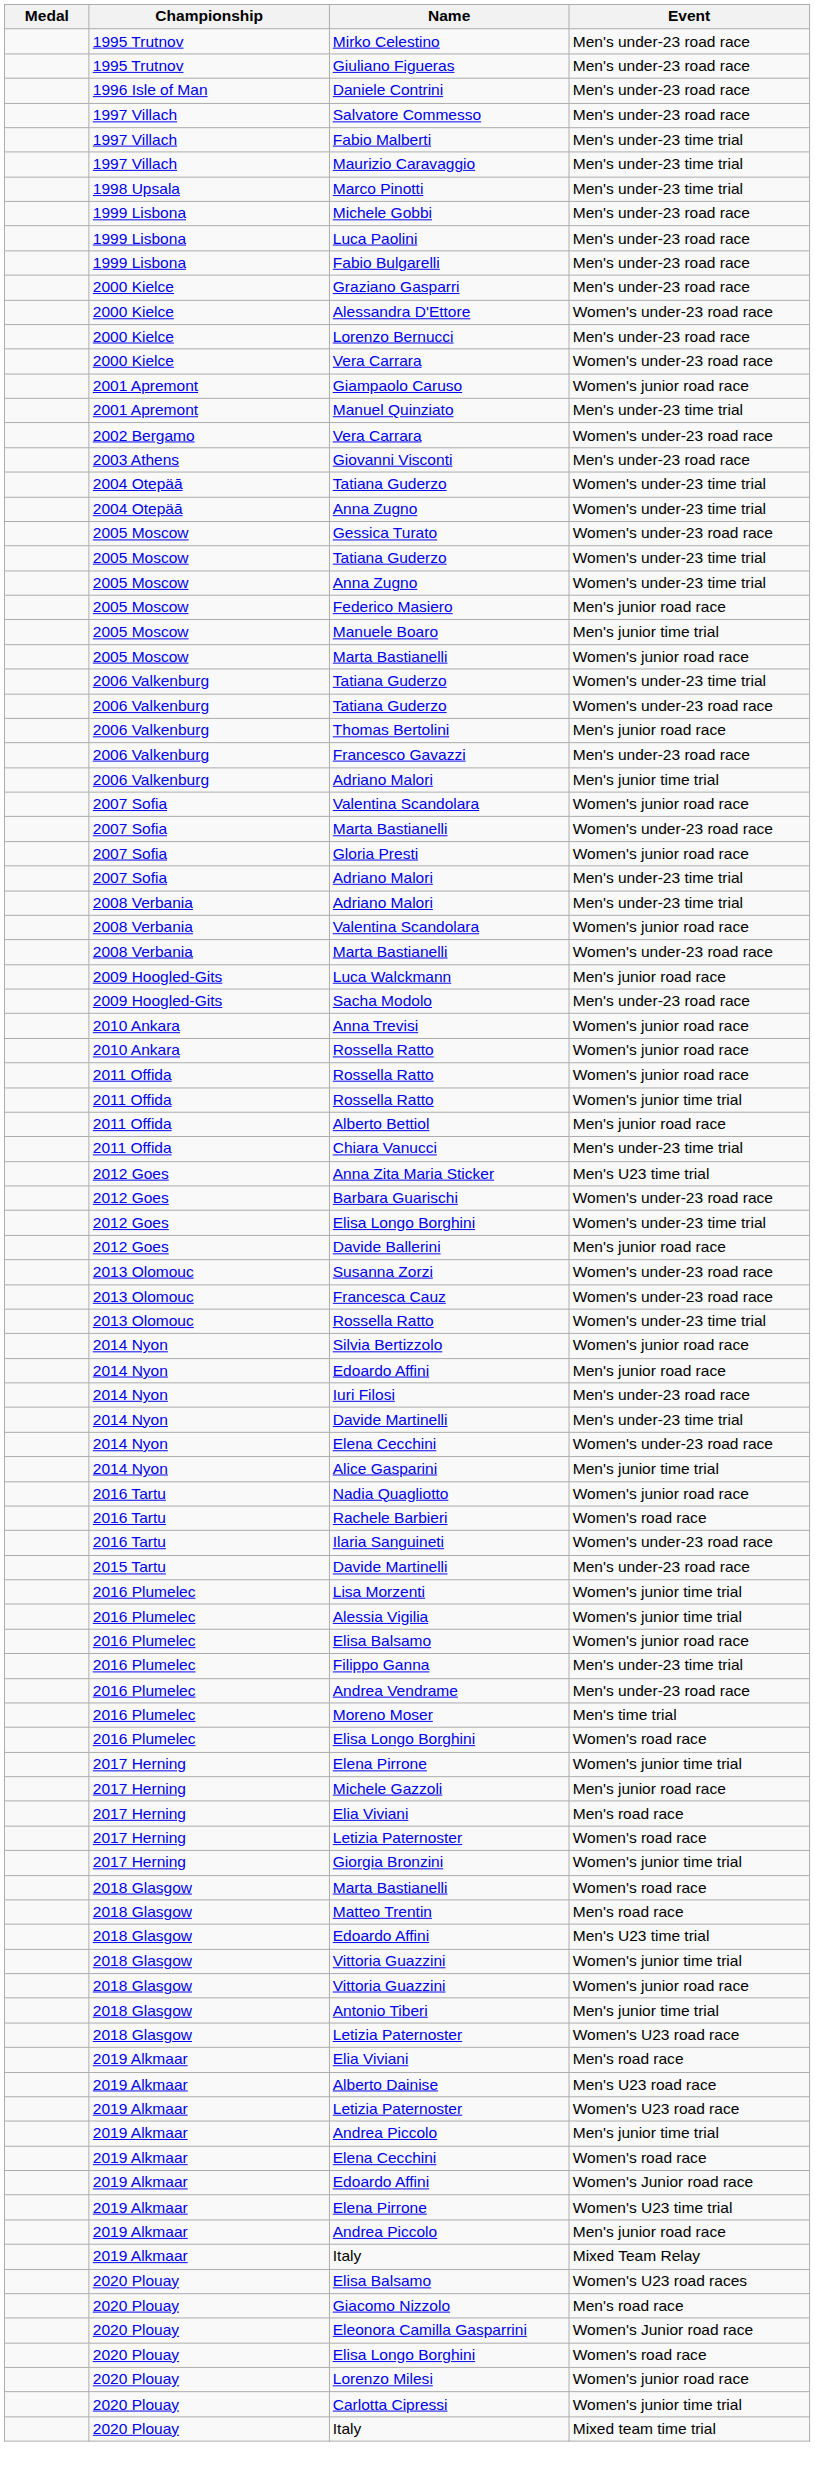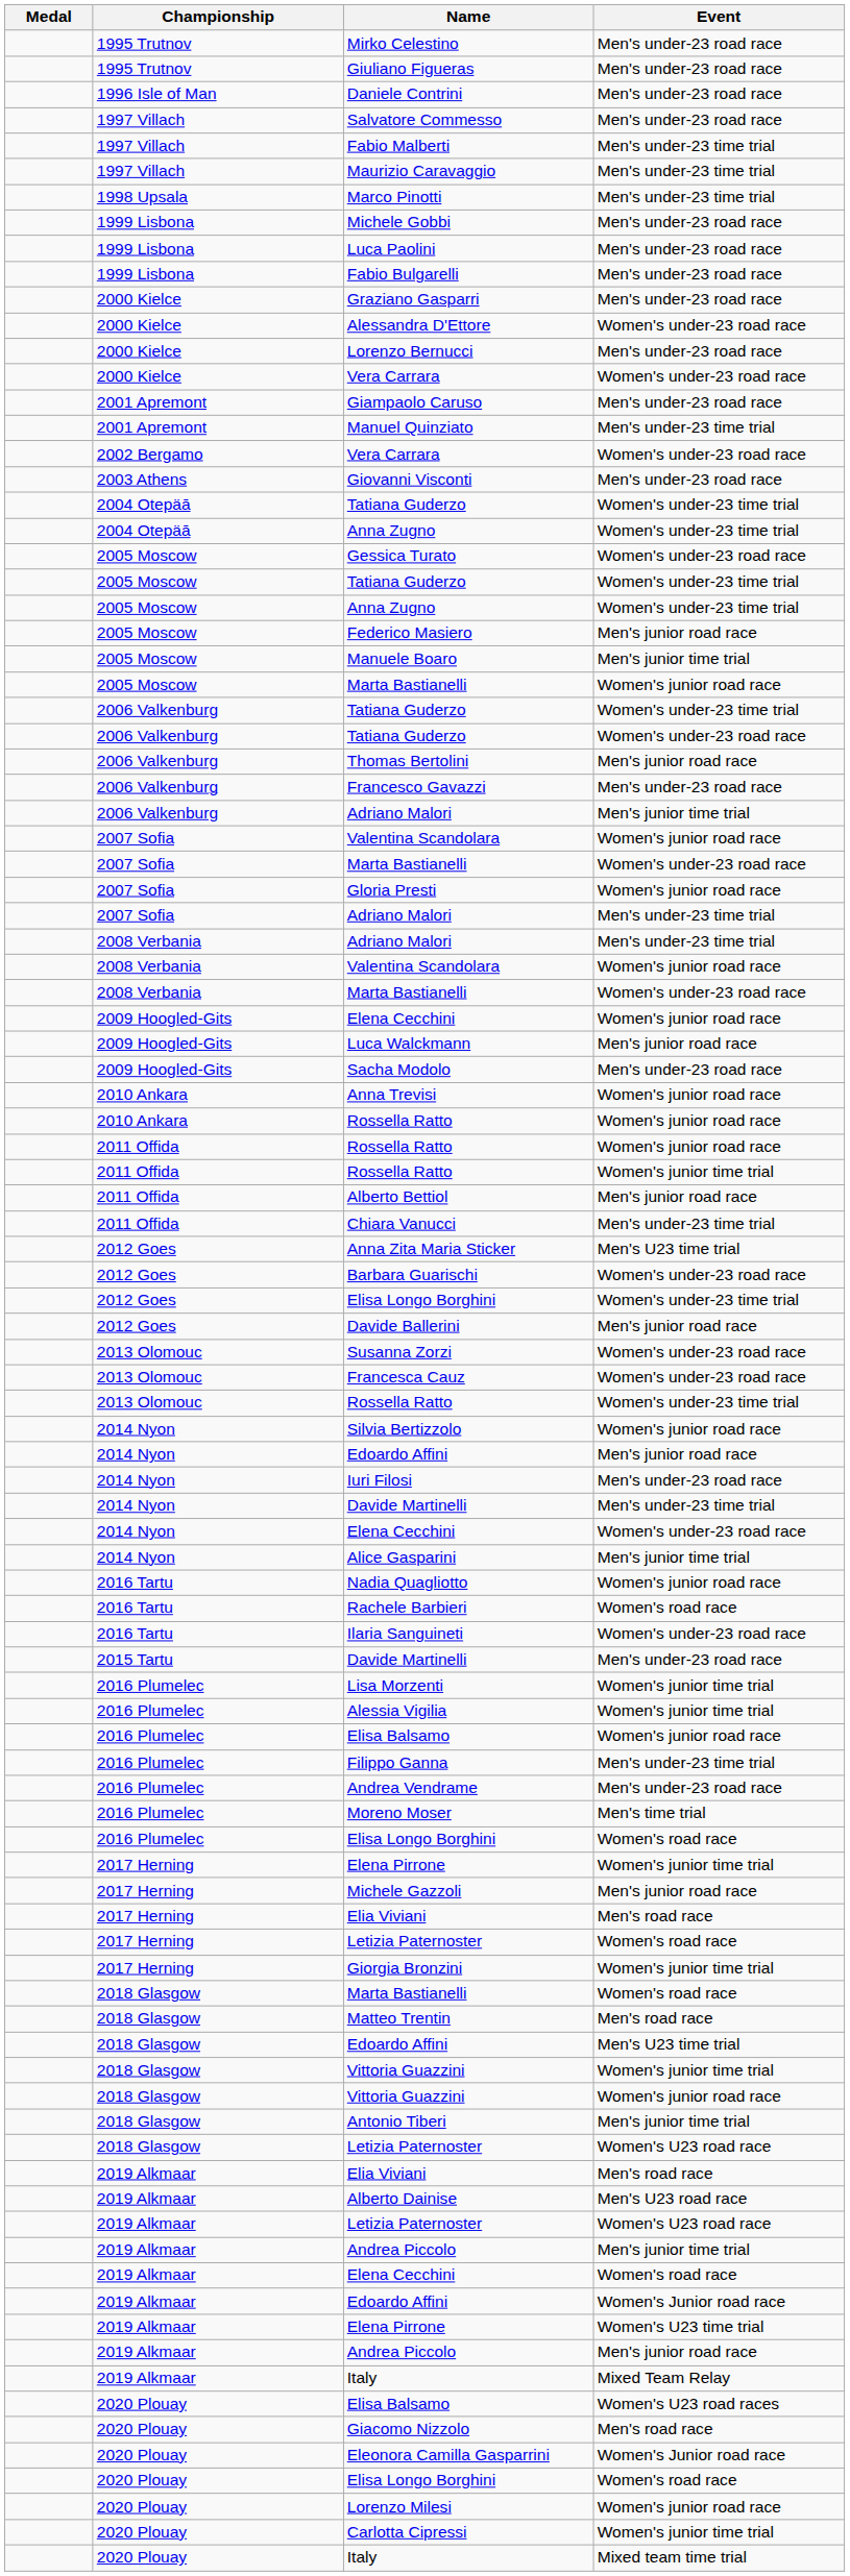 <table class="wikitable sortable">
 <tr>
 <th style="width:5em">Medal</th>
 <th style="width:15em">Championship</th>
 <th style="width:15em">Name</th>
 <th style="width:15em">Event</th>
 </tr>
 <tr>
 <td></td>
 <td> <a href='#'>1995 Trutnov</a></td>
 <td><a href='#'>Mirko Celestino</a></td>
 <td>Men's  under-23 road race</td>
 </tr>
 <tr>
 <td></td>
 <td> <a href='#'>1995 Trutnov</a></td>
 <td><a href='#'>Giuliano Figueras</a></td>
 <td>Men's under-23 road race</td>
 </tr>
 <tr>
 <td></td>
 <td> <a href='#'>1996 Isle of Man</a></td>
 <td><a href='#'>Daniele Contrini</a></td>
 <td>Men's under-23 road race</td>
 </tr>
 <tr>
 <td></td>
 <td> <a href='#'>1997 Villach</a></td>
 <td><a href='#'>Salvatore Commesso</a></td>
 <td>Men's  under-23 road race</td>
 </tr>
 <tr>
 <td></td>
 <td> <a href='#'>1997 Villach</a></td>
 <td><a href='#'>Fabio Malberti</a></td>
 <td>Men's  under-23 time trial</td>
 </tr>
 <tr>
 <td></td>
 <td> <a href='#'>1997 Villach</a></td>
 <td><a href='#'>Maurizio Caravaggio</a></td>
 <td>Men's  under-23 time trial</td>
 </tr>
 <tr>
 <td></td>
 <td> <a href='#'>1998 Upsala</a></td>
 <td><a href='#'>Marco Pinotti</a></td>
 <td>Men's  under-23 time trial</td>
 </tr>
 <tr>
 <td></td>
 <td> <a href='#'>1999 Lisbona</a></td>
 <td><a href='#'>Michele Gobbi</a></td>
 <td>Men's  under-23 road race</td>
 </tr>
 <tr>
 <td></td>
 <td> <a href='#'>1999 Lisbona</a></td>
 <td><a href='#'>Luca Paolini</a></td>
 <td>Men's  under-23 road race</td>
 </tr>
 <tr>
 <td></td>
 <td> <a href='#'>1999 Lisbona</a></td>
 <td><a href='#'>Fabio Bulgarelli</a></td>
 <td>Men's  under-23 road race</td>
 </tr>
 <tr>
 <td></td>
 <td> <a href='#'>2000 Kielce</a></td>
 <td><a href='#'>Graziano Gasparri</a></td>
 <td>Men's  under-23 road race</td>
 </tr>
 <tr>
 <td></td>
 <td> <a href='#'>2000 Kielce</a></td>
 <td><a href='#'>Alessandra D'Ettore</a></td>
 <td>Women's  under-23 road race</td>
 </tr>
 <tr>
 <td></td>
 <td> <a href='#'>2000 Kielce</a></td>
 <td><a href='#'>Lorenzo Bernucci</a></td>
 <td>Men's  under-23 road race</td>
 </tr>
 <tr>
 <td></td>
 <td> <a href='#'>2000 Kielce</a></td>
 <td><a href='#'>Vera Carrara</a></td>
 <td>Women's  under-23 road race</td>
 </tr>
 <tr>
 <td></td>
 <td> <a href='#'>2001 Apremont</a></td>
 <td><a href='#'>Giampaolo Caruso</a></td>
-<td>Women's  junior road race</td>
+<td>Men's  under-23 road race</td>
 </tr>
 <tr>
 <td></td>
 <td> <a href='#'>2001 Apremont</a></td>
 <td><a href='#'>Manuel Quinziato</a></td>
 <td>Men's  under-23 time trial</td>
 </tr>
 <tr>
 <td></td>
 <td> <a href='#'>2002 Bergamo</a></td>
 <td><a href='#'>Vera Carrara</a></td>
 <td>Women's  under-23 road race</td>
 </tr>
 <tr>
 <td></td>
 <td> <a href='#'>2003 Athens</a></td>
 <td><a href='#'>Giovanni Visconti</a></td>
 <td>Men's  under-23 road race</td>
 </tr>
 <tr>
 <td></td>
 <td> <a href='#'>2004 Otepäā</a></td>
 <td><a href='#'>Tatiana Guderzo</a></td>
 <td>Women's  under-23 time trial</td>
 </tr>
 <tr>
 <td></td>
 <td> <a href='#'>2004 Otepäā</a></td>
 <td><a href='#'>Anna Zugno</a></td>
 <td>Women's  under-23 time trial</td>
 </tr>
 <tr>
 <td></td>
 <td> <a href='#'>2005 Moscow</a></td>
 <td><a href='#'>Gessica Turato</a></td>
 <td>Women's  under-23 road race</td>
 </tr>
 <tr>
 <td></td>
 <td> <a href='#'>2005 Moscow</a></td>
 <td><a href='#'>Tatiana Guderzo</a></td>
 <td>Women's  under-23 time trial</td>
 </tr>
 <tr>
 <td></td>
 <td> <a href='#'>2005 Moscow</a></td>
 <td><a href='#'>Anna Zugno</a></td>
 <td>Women's  under-23 time trial</td>
 </tr>
 <tr>
 <td></td>
 <td> <a href='#'>2005 Moscow</a></td>
 <td><a href='#'>Federico Masiero</a></td>
 <td>Men's  junior road race</td>
 </tr>
 <tr>
 <td></td>
 <td> <a href='#'>2005 Moscow</a></td>
 <td><a href='#'>Manuele Boaro</a></td>
 <td>Men's  junior time trial</td>
 </tr>
 <tr>
 <td></td>
 <td> <a href='#'>2005 Moscow</a></td>
 <td><a href='#'>Marta Bastianelli</a></td>
 <td>Women's  junior road race</td>
 </tr>
 <tr>
 <td></td>
 <td> <a href='#'>2006 Valkenburg</a></td>
 <td><a href='#'>Tatiana Guderzo</a></td>
 <td>Women's  under-23 time trial</td>
 </tr>
 <tr>
 <td></td>
 <td> <a href='#'>2006 Valkenburg</a></td>
 <td><a href='#'>Tatiana Guderzo</a></td>
 <td>Women's  under-23 road race</td>
 </tr>
 <tr>
 <td></td>
 <td> <a href='#'>2006 Valkenburg</a></td>
 <td><a href='#'>Thomas Bertolini</a></td>
 <td>Men's  junior road race</td>
 </tr>
 <tr>
 <td></td>
 <td> <a href='#'>2006 Valkenburg</a></td>
 <td><a href='#'>Francesco Gavazzi</a></td>
 <td>Men's  under-23 road race</td>
 </tr>
 <tr>
 <td></td>
 <td> <a href='#'>2006 Valkenburg</a></td>
 <td><a href='#'>Adriano Malori</a></td>
 <td>Men's  junior time trial</td>
 </tr>
 <tr>
 <td></td>
 <td> <a href='#'>2007 Sofia</a></td>
 <td><a href='#'>Valentina Scandolara</a></td>
 <td>Women's  junior road race</td>
 </tr>
 <tr>
 <td></td>
 <td> <a href='#'>2007 Sofia</a></td>
 <td><a href='#'>Marta Bastianelli</a></td>
 <td>Women's under-23  road race</td>
 </tr>
 <tr>
 <td></td>
 <td> <a href='#'>2007 Sofia</a></td>
 <td><a href='#'>Gloria Presti</a></td>
 <td>Women's  junior road race</td>
 </tr>
 <tr>
 <td></td>
 <td> <a href='#'>2007 Sofia</a></td>
 <td><a href='#'>Adriano Malori</a></td>
 <td>Men's  under-23 time trial</td>
 </tr>
 <tr>
 <td></td>
 <td> <a href='#'>2008 Verbania</a></td>
 <td><a href='#'>Adriano Malori</a></td>
 <td>Men's  under-23 time trial</td>
 </tr>
 <tr>
 <td></td>
 <td> <a href='#'>2008 Verbania</a></td>
 <td><a href='#'>Valentina Scandolara</a></td>
 <td>Women's  junior road race</td>
 </tr>
 <tr>
 <td></td>
 <td> <a href='#'>2008 Verbania</a></td>
 <td><a href='#'>Marta Bastianelli</a></td>
 <td>Women's under-23  road race</td>
+</tr>
+<tr>
+<td></td>
+<td> <a href='#'>2009 Hoogled-Gits</a></td>
+<td><a href='#'>Elena Cecchini</a></td>
+<td>Women's  junior road race</td>
 </tr>
 <tr>
 <td></td>
 <td> <a href='#'>2009 Hoogled-Gits</a></td>
 <td><a href='#'>Luca Walckmann</a></td>
 <td>Men's  junior road race</td>
 </tr>
 <tr>
 <td></td>
 <td> <a href='#'>2009 Hoogled-Gits</a></td>
 <td><a href='#'>Sacha Modolo</a></td>
 <td>Men's  under-23 road race</td>
 </tr>
 <tr>
 <td></td>
 <td> <a href='#'>2010 Ankara</a></td>
 <td><a href='#'>Anna Trevisi</a></td>
 <td>Women's  junior road race</td>
 </tr>
 <tr>
 <td></td>
 <td> <a href='#'>2010 Ankara</a></td>
 <td><a href='#'>Rossella Ratto</a></td>
 <td>Women's  junior road race</td>
 </tr>
 <tr>
 <td></td>
 <td> <a href='#'>2011 Offida</a></td>
 <td><a href='#'>Rossella Ratto</a></td>
 <td>Women's  junior road race</td>
 </tr>
 <tr>
 <td></td>
 <td> <a href='#'>2011 Offida</a></td>
 <td><a href='#'>Rossella Ratto</a></td>
 <td>Women's  junior time trial</td>
 </tr>
 <tr>
 <td></td>
 <td> <a href='#'>2011 Offida</a></td>
 <td><a href='#'>Alberto Bettiol</a></td>
 <td>Men's  junior road race</td>
 </tr>
 <tr>
 <td></td>
 <td> <a href='#'>2011 Offida</a></td>
 <td><a href='#'>Chiara Vanucci</a></td>
 <td>Men's  under-23 time trial</td>
 </tr>
 <tr>
 <td></td>
 <td> <a href='#'>2012 Goes</a></td>
 <td><a href='#'>Anna Zita Maria Sticker</a></td>
 <td>Men's U23 time trial</td>
 </tr>
 <tr>
 <td></td>
 <td> <a href='#'>2012 Goes</a></td>
 <td><a href='#'>Barbara Guarischi</a></td>
 <td>Women's  under-23 road race</td>
 </tr>
 <tr>
 <td></td>
 <td> <a href='#'>2012 Goes</a></td>
 <td><a href='#'>Elisa Longo Borghini</a></td>
 <td>Women's  under-23 time trial</td>
 </tr>
 <tr>
 <td></td>
 <td> <a href='#'>2012 Goes</a></td>
 <td><a href='#'>Davide Ballerini</a></td>
 <td>Men's  junior road race</td>
 </tr>
 <tr>
 <td></td>
 <td> <a href='#'>2013 Olomouc</a></td>
 <td><a href='#'>Susanna Zorzi</a></td>
 <td>Women's  under-23 road race</td>
 </tr>
 <tr>
 <td></td>
 <td> <a href='#'>2013 Olomouc</a></td>
 <td><a href='#'>Francesca Cauz</a></td>
 <td>Women's  under-23 road race</td>
 </tr>
 <tr>
 <td></td>
 <td> <a href='#'>2013 Olomouc</a></td>
 <td><a href='#'>Rossella Ratto</a></td>
 <td>Women's  under-23 time trial</td>
 </tr>
 <tr>
 <td></td>
 <td> <a href='#'>2014 Nyon</a></td>
 <td><a href='#'>Silvia Bertizzolo</a></td>
 <td>Women's  junior road race</td>
 </tr>
 <tr>
 <td></td>
 <td> <a href='#'>2014 Nyon</a></td>
 <td><a href='#'>Edoardo Affini</a></td>
 <td>Men's  junior road race</td>
 </tr>
 <tr>
 <td></td>
 <td> <a href='#'>2014 Nyon</a></td>
 <td><a href='#'>Iuri Filosi</a></td>
 <td>Men's  under-23 road race</td>
 </tr>
 <tr>
 <td></td>
 <td> <a href='#'>2014 Nyon</a></td>
 <td><a href='#'>Davide Martinelli</a></td>
 <td>Men's  under-23 time trial</td>
 </tr>
 <tr>
 <td></td>
 <td> <a href='#'>2014 Nyon</a></td>
 <td><a href='#'>Elena Cecchini</a></td>
 <td>Women's  under-23 road race</td>
 </tr>
 <tr>
 <td></td>
 <td> <a href='#'>2014 Nyon</a></td>
 <td><a href='#'>Alice Gasparini</a></td>
 <td>Men's  junior time trial</td>
 </tr>
 <tr>
 <td></td>
 <td> <a href='#'>2016 Tartu</a></td>
 <td><a href='#'>Nadia Quagliotto</a></td>
 <td>Women's  junior road race</td>
 </tr>
 <tr>
 <td></td>
 <td> <a href='#'>2016 Tartu</a></td>
 <td><a href='#'>Rachele Barbieri</a></td>
 <td>Women's road race</td>
 </tr>
 <tr>
 <td></td>
 <td> <a href='#'>2016 Tartu</a></td>
 <td><a href='#'>Ilaria Sanguineti</a></td>
 <td>Women's  under-23 road race</td>
 </tr>
 <tr>
 <td></td>
 <td> <a href='#'>2015 Tartu</a></td>
 <td><a href='#'>Davide Martinelli</a></td>
 <td>Men's  under-23 road race</td>
 </tr>
 <tr>
 <td></td>
 <td> <a href='#'>2016 Plumelec</a></td>
 <td><a href='#'>Lisa Morzenti</a></td>
 <td>Women's  junior time trial</td>
 </tr>
 <tr>
 <td></td>
 <td> <a href='#'>2016 Plumelec</a></td>
 <td><a href='#'>Alessia Vigilia</a></td>
 <td>Women's  junior time trial</td>
 </tr>
 <tr>
 <td></td>
 <td> <a href='#'>2016 Plumelec</a></td>
 <td><a href='#'>Elisa Balsamo</a></td>
 <td>Women's  junior road race</td>
 </tr>
 <tr>
 <td></td>
 <td> <a href='#'>2016 Plumelec</a></td>
 <td><a href='#'>Filippo Ganna</a></td>
 <td>Men's  under-23 time trial</td>
 </tr>
 <tr>
 <td></td>
 <td> <a href='#'>2016 Plumelec</a></td>
 <td><a href='#'>Andrea Vendrame</a></td>
 <td>Men's under-23 road race</td>
 </tr>
 <tr>
 <td></td>
 <td> <a href='#'>2016 Plumelec</a></td>
 <td><a href='#'>Moreno Moser</a></td>
 <td>Men's time trial</td>
 </tr>
 <tr>
 <td></td>
 <td> <a href='#'>2016 Plumelec</a></td>
 <td><a href='#'>Elisa Longo Borghini</a></td>
 <td>Women's road race</td>
 </tr>
 <tr>
 <td></td>
 <td> <a href='#'>2017 Herning</a></td>
 <td><a href='#'>Elena Pirrone</a></td>
 <td>Women's junior time trial</td>
 </tr>
 <tr>
 <td></td>
 <td> <a href='#'>2017 Herning</a></td>
 <td><a href='#'>Michele Gazzoli</a></td>
 <td>Men's junior road race</td>
 </tr>
 <tr>
 <td></td>
 <td> <a href='#'>2017 Herning</a></td>
 <td><a href='#'>Elia Viviani</a></td>
 <td>Men's road race</td>
 </tr>
 <tr>
 <td></td>
 <td> <a href='#'>2017 Herning</a></td>
 <td><a href='#'>Letizia Paternoster</a></td>
 <td>Women's road race</td>
 </tr>
 <tr>
 <td></td>
 <td> <a href='#'>2017 Herning</a></td>
 <td><a href='#'>Giorgia Bronzini</a></td>
 <td>Women's junior time trial</td>
 </tr>
 <tr>
 <td></td>
 <td> <a href='#'>2018 Glasgow</a></td>
 <td><a href='#'>Marta Bastianelli</a></td>
 <td>Women's road race</td>
 </tr>
 <tr>
 <td></td>
 <td> <a href='#'>2018 Glasgow</a></td>
 <td><a href='#'>Matteo Trentin</a></td>
 <td>Men's road race</td>
 </tr>
 <tr>
 <td></td>
 <td> <a href='#'>2018 Glasgow</a></td>
 <td><a href='#'>Edoardo Affini</a></td>
 <td>Men's U23 time trial</td>
 </tr>
 <tr>
 <td></td>
 <td> <a href='#'>2018 Glasgow</a></td>
 <td><a href='#'>Vittoria Guazzini</a></td>
 <td>Women's junior time trial</td>
 </tr>
 <tr>
 <td></td>
 <td> <a href='#'>2018 Glasgow</a></td>
 <td><a href='#'>Vittoria Guazzini</a></td>
 <td>Women's junior road race</td>
 </tr>
 <tr>
 <td></td>
 <td> <a href='#'>2018 Glasgow</a></td>
 <td><a href='#'>Antonio Tiberi</a></td>
 <td>Men's junior time trial</td>
 </tr>
 <tr>
 <td></td>
 <td> <a href='#'>2018 Glasgow</a></td>
 <td><a href='#'>Letizia Paternoster</a></td>
 <td>Women's U23 road race</td>
 </tr>
 <tr>
 <td></td>
 <td> <a href='#'>2019 Alkmaar</a></td>
 <td><a href='#'>Elia Viviani</a></td>
 <td>Men's road race</td>
 </tr>
 <tr>
 <td></td>
 <td> <a href='#'>2019 Alkmaar</a></td>
 <td><a href='#'>Alberto Dainise</a></td>
 <td>Men's U23 road race</td>
 </tr>
 <tr>
 <td></td>
 <td> <a href='#'>2019 Alkmaar</a></td>
 <td><a href='#'>Letizia Paternoster</a></td>
 <td>Women's U23 road race</td>
 </tr>
 <tr>
 <td></td>
 <td> <a href='#'>2019 Alkmaar</a></td>
 <td><a href='#'>Andrea Piccolo</a></td>
 <td>Men's junior time trial</td>
 </tr>
 <tr>
 <td></td>
 <td> <a href='#'>2019 Alkmaar</a></td>
 <td><a href='#'>Elena Cecchini</a></td>
 <td>Women's road race</td>
 </tr>
 <tr>
 <td></td>
 <td> <a href='#'>2019 Alkmaar</a></td>
 <td><a href='#'>Edoardo Affini</a></td>
 <td>Women's Junior road race</td>
 </tr>
 <tr>
 <td></td>
 <td> <a href='#'>2019 Alkmaar</a></td>
 <td><a href='#'>Elena Pirrone</a></td>
 <td>Women's U23 time trial</td>
 </tr>
 <tr>
 <td></td>
 <td> <a href='#'>2019 Alkmaar</a></td>
 <td><a href='#'>Andrea Piccolo</a></td>
 <td>Men's junior road race</td>
 </tr>
 <tr>
 <td></td>
 <td> <a href='#'>2019 Alkmaar</a></td>
 <td>Italy</td>
 <td>Mixed Team Relay</td>
 </tr>
 <tr>
 <td></td>
 <td> <a href='#'>2020 Plouay</a></td>
 <td><a href='#'>Elisa Balsamo</a></td>
 <td>Women's U23 road races</td>
 </tr>
 <tr>
 <td></td>
 <td> <a href='#'>2020 Plouay</a></td>
 <td><a href='#'>Giacomo Nizzolo</a></td>
 <td>Men's road race</td>
 </tr>
 <tr>
 <td></td>
 <td> <a href='#'>2020 Plouay</a></td>
 <td><a href='#'>Eleonora Camilla Gasparrini</a></td>
 <td>Women's Junior road race</td>
 </tr>
 <tr>
 <td></td>
 <td> <a href='#'>2020 Plouay</a></td>
 <td><a href='#'>Elisa Longo Borghini</a></td>
 <td>Women's road race</td>
 </tr>
 <tr>
 <td></td>
 <td> <a href='#'>2020 Plouay</a></td>
 <td><a href='#'>Lorenzo Milesi</a></td>
 <td>Women's  junior road race</td>
 </tr>
 <tr>
 <td></td>
 <td> <a href='#'>2020 Plouay</a></td>
 <td><a href='#'>Carlotta Cipressi</a></td>
 <td>Women's junior time trial</td>
 </tr>
 <tr>
 <td></td>
 <td> <a href='#'>2020 Plouay</a></td>
 <td>Italy</td>
 <td>Mixed team time trial</td>
 </tr>
 </table>
